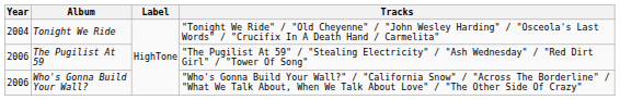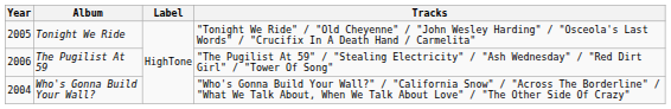 <table class="wikitable">
 <tr>
 <th>Year</th>
 <th>Album</th>
 <th>Label</th>
 <th>Tracks</th>
 </tr>
 <tr>
-<td>2004</td>
+<td>2005</td>
 <td><em>Tonight We Ride</em></td>
 <td rowspan="3">HighTone</td>
 <td>"Tonight We Ride" / "Old Cheyenne" / "John Wesley Harding" / "Osceola's Last Words" / "Crucifix In A Death Hand / Carmelita"</td>
 </tr>
 <tr>
 <td>2006</td>
 <td><em>The Pugilist At 59</em></td>
 <td>"The Pugilist At 59" / "Stealing Electricity" / "Ash Wednesday" / "Red Dirt Girl" / "Tower Of Song"</td>
 </tr>
 <tr>
-<td>2006</td>
+<td>2004</td>
 <td><em>Who's Gonna Build Your Wall?</em></td>
 <td>"Who's Gonna Build Your Wall?" / "California Snow" / "Across The Borderline" / "What We Talk About, When We Talk About Love" / "The Other Side Of Crazy"</td>
 </tr>
 </table>
